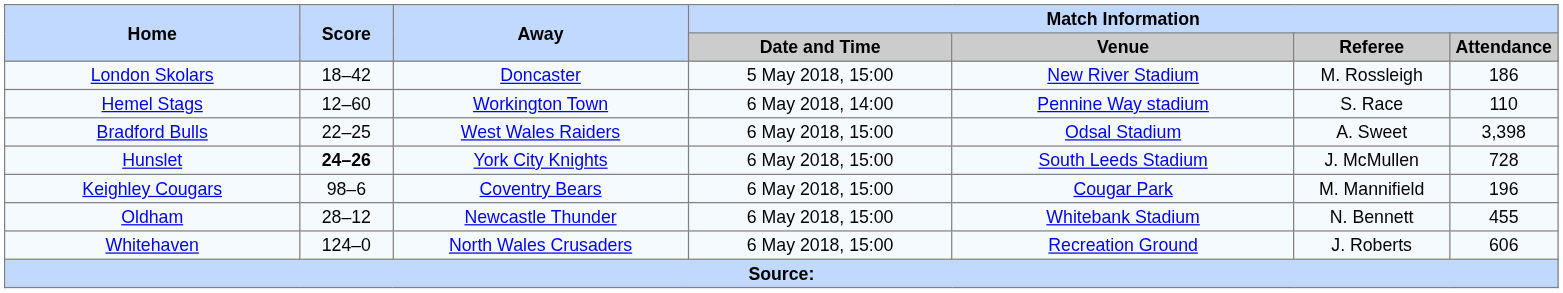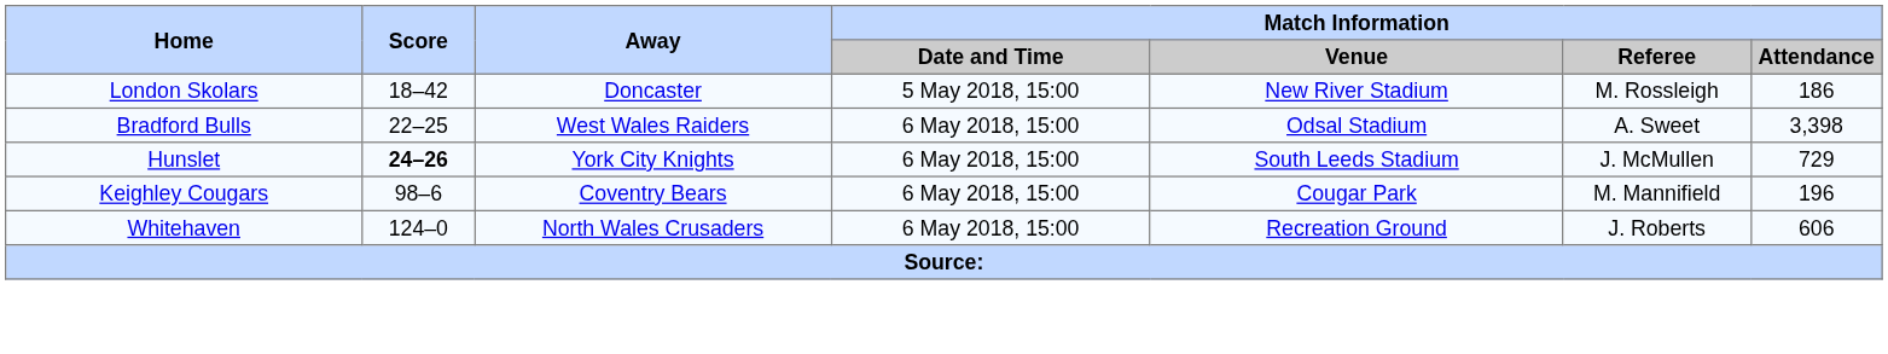 <table border=1 style="border-collapse:collapse; font-size:90%; text-align:center;" cellpadding=3 cellspacing=0 width=100%>
 <tr bgcolor=#C1D8FF>
 <th rowspan=2 width=19%>Home</th>
 <th rowspan=2 width=6%>Score</th>
 <th rowspan=2 width=19%>Away</th>
 <th colspan=4>Match Information</th>
 </tr>
 <tr bgcolor=#CCCCCC>
 <th width=17%>Date and Time</th>
 <th width=22%>Venue</th>
 <th width=10%>Referee</th>
 <th width=7%>Attendance</th>
 </tr>
 <tr bgcolor=#F5FAFF>
 <td> <a href='#'>London Skolars</a></td>
 <td>18–42</td>
 <td> <a href='#'>Doncaster</a></td>
 <td>5 May 2018, 15:00</td>
 <td><a href='#'>New River Stadium</a></td>
 <td>M. Rossleigh</td>
 <td>186</td>
 </tr>
 <tr bgcolor=#F5FAFF>
-<td> <a href='#'>Hemel Stags</a></td>
-<td>12–60</td>
-<td> <a href='#'>Workington Town</a></td>
-<td>6 May 2018, 14:00</td>
-<td><a href='#'>Pennine Way stadium</a></td>
-<td>S. Race</td>
-<td>110</td>
-</tr>
-<tr bgcolor=#F5FAFF>
 <td> <a href='#'>Bradford Bulls</a></td>
 <td>22–25</td>
 <td> <a href='#'>West Wales Raiders</a></td>
 <td>6 May 2018, 15:00</td>
 <td><a href='#'>Odsal Stadium</a></td>
 <td>A. Sweet</td>
 <td>3,398</td>
 </tr>
 <tr bgcolor=#F5FAFF>
 <td> <a href='#'>Hunslet</a></td>
 <td><strong>24–26</strong></td>
 <td> <a href='#'>York City Knights</a></td>
 <td>6 May 2018, 15:00</td>
 <td><a href='#'>South Leeds Stadium</a></td>
 <td>J. McMullen</td>
-<td>728</td>
+<td>729</td>
 </tr>
 <tr bgcolor=#F5FAFF>
 <td> <a href='#'>Keighley Cougars</a></td>
 <td>98–6</td>
 <td> <a href='#'>Coventry Bears</a></td>
 <td>6 May 2018, 15:00</td>
 <td><a href='#'>Cougar Park</a></td>
 <td>M. Mannifield</td>
 <td>196</td>
-</tr>
-<tr bgcolor=#F5FAFF>
-<td> <a href='#'>Oldham</a></td>
-<td>28–12</td>
-<td> <a href='#'>Newcastle Thunder</a></td>
-<td>6 May 2018, 15:00</td>
-<td><a href='#'>Whitebank Stadium</a></td>
-<td>N. Bennett</td>
-<td>455</td>
 </tr>
 <tr bgcolor=#F5FAFF>
 <td> <a href='#'>Whitehaven</a></td>
 <td>124–0</td>
 <td> <a href='#'>North Wales Crusaders</a></td>
 <td>6 May 2018, 15:00</td>
 <td><a href='#'>Recreation Ground</a></td>
 <td>J. Roberts</td>
 <td>606</td>
 </tr>
 <tr bgcolor=#C1D8FF>
 <th colspan=7>Source:</th>
 </tr>
 </table>
